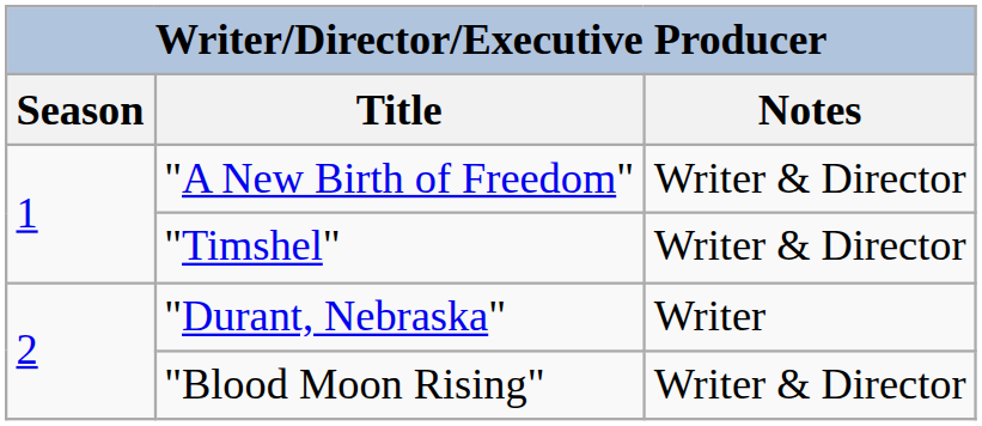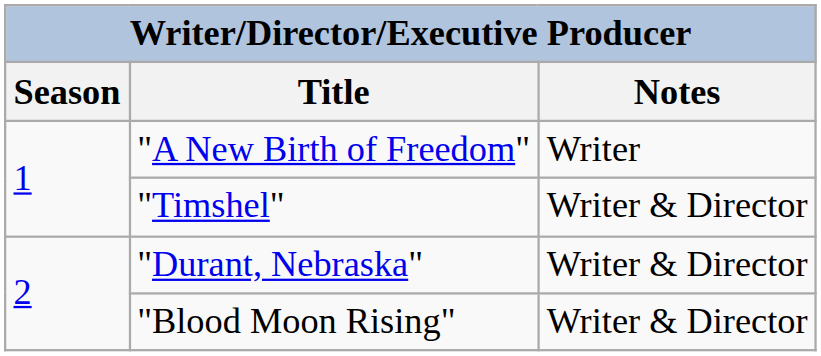 <table class="wikitable" style="font-size: 100%;">
 <tr>
 <th colspan="3" style="background: LightSteelBlue;">Writer/Director/Executive Producer</th>
 </tr>
 <tr>
 <th>Season</th>
 <th>Title</th>
 <th>Notes</th>
 </tr>
 <tr>
 <td style= align="center" rowspan="2"><a href='#'>1</a></td>
 <td>"<a href='#'>A New Birth of Freedom</a>"</td>
-<td>Writer & Director</td>
+<td>Writer</td>
 </tr>
 <tr>
 <td>"<a href='#'>Timshel</a>"</td>
 <td>Writer & Director</td>
 </tr>
 <tr>
 <td style= align="center" rowspan="2"><a href='#'>2</a></td>
 <td>"<a href='#'>Durant, Nebraska</a>"</td>
-<td>Writer</td>
+<td>Writer & Director</td>
 </tr>
 <tr>
 <td>"Blood Moon Rising"</td>
 <td>Writer & Director</td>
 </tr>
 </table>
